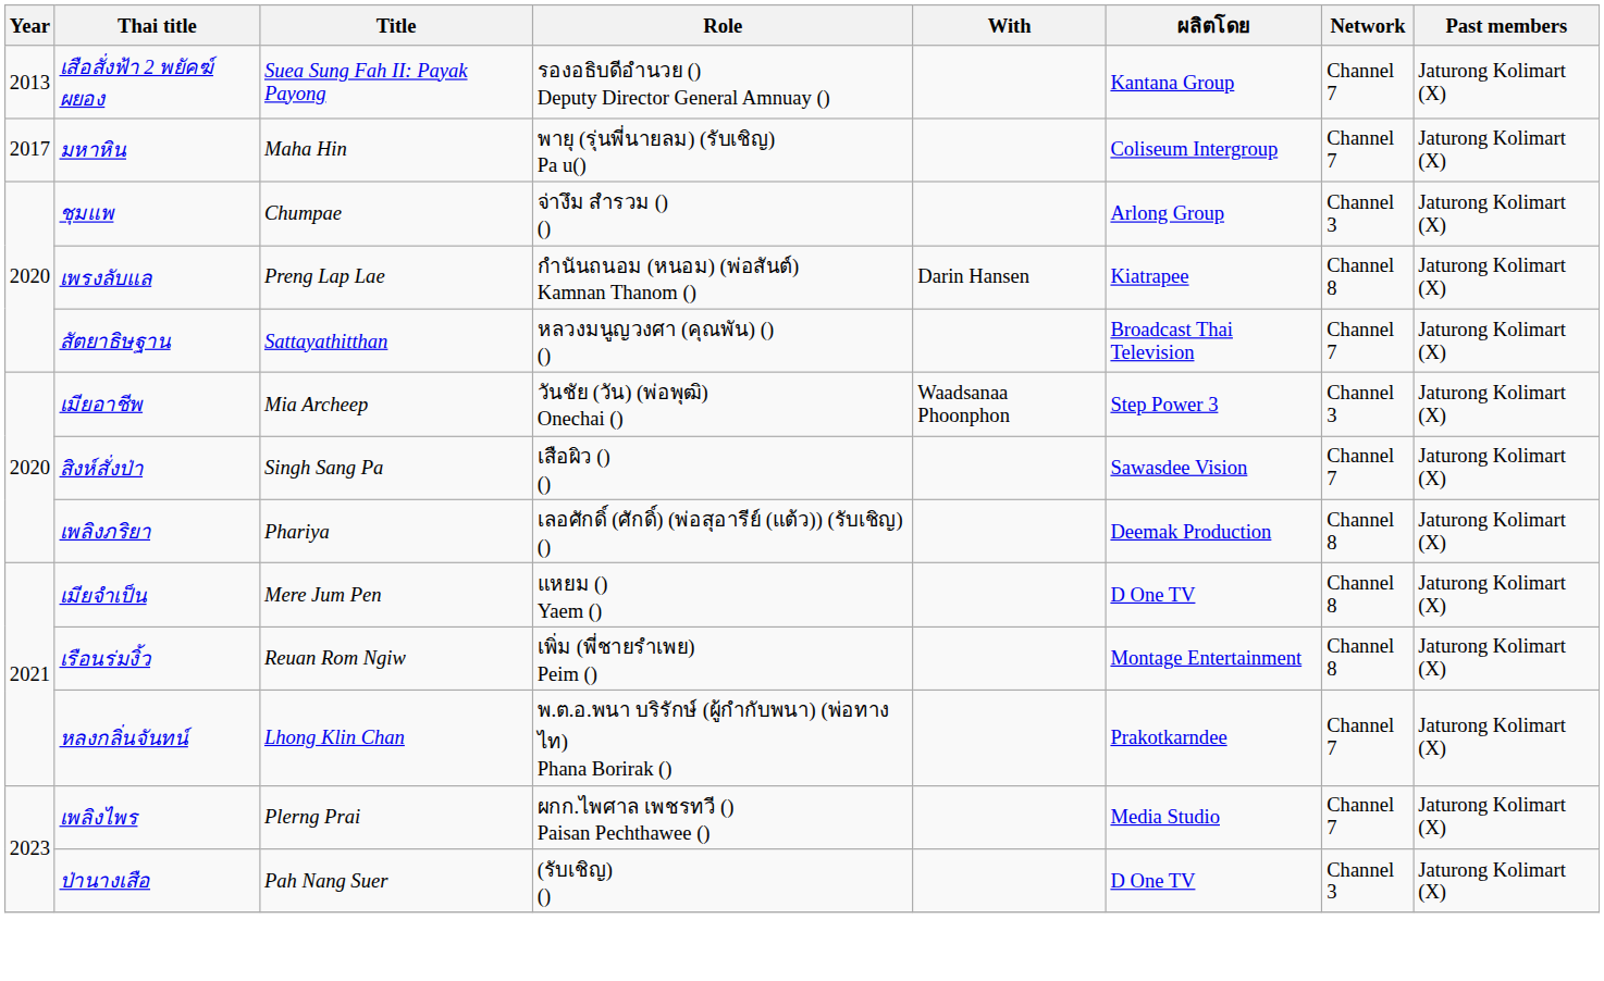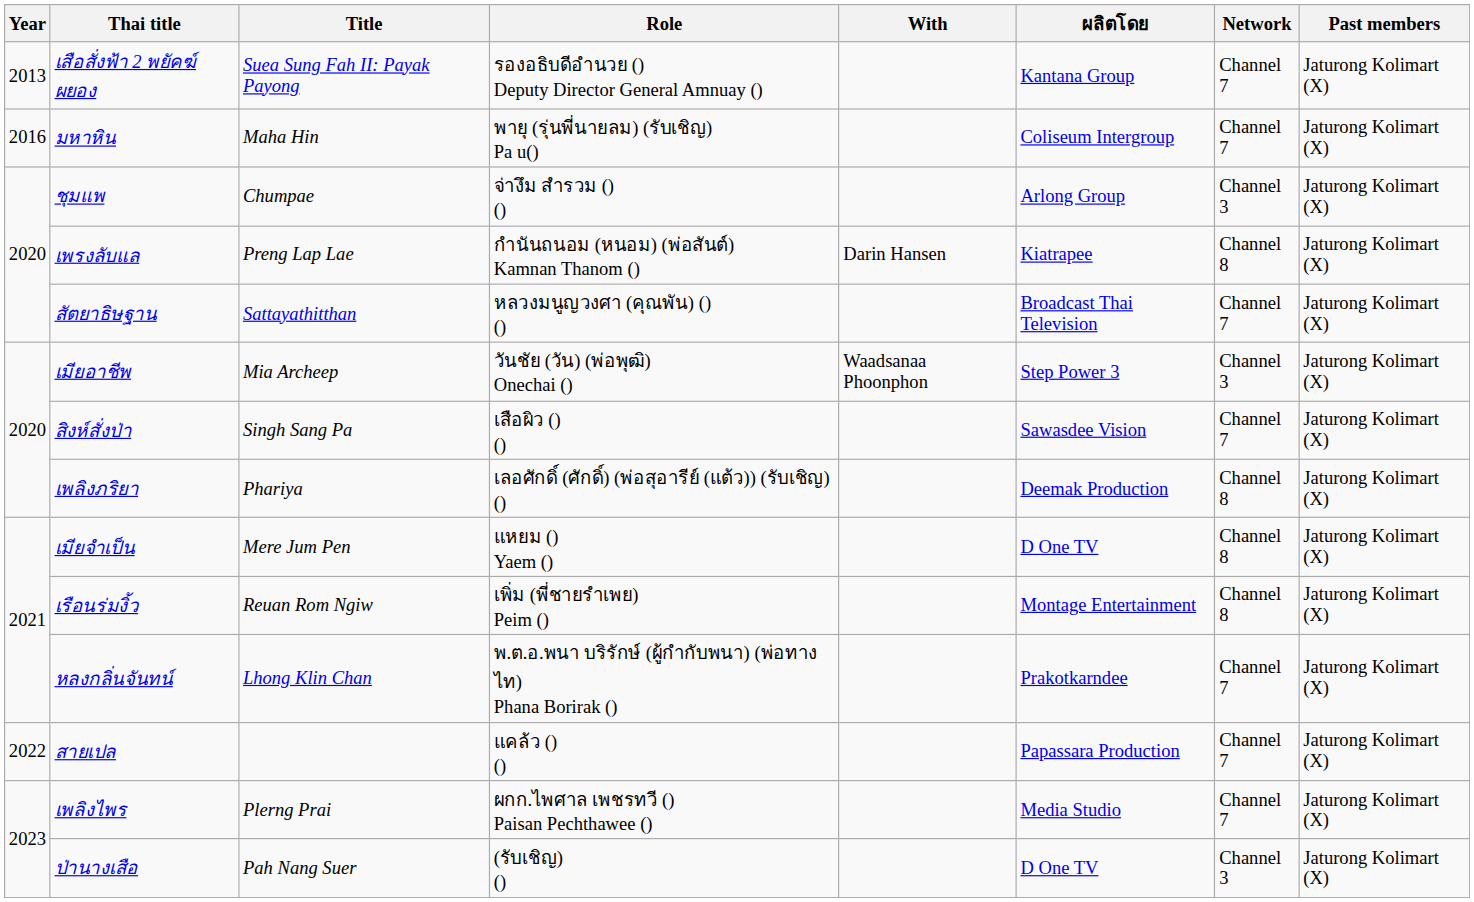 <table class="wikitable" width = 100%>
 <tr>
 <th><strong>Year</strong></th>
 <th><strong>Thai title</strong></th>
 <th><strong>Title</strong></th>
 <th><strong>Role</strong></th>
 <th><strong>With</strong></th>
 <th>ผลิตโดย</th>
 <th><strong>Network</strong></th>
 <th><strong>Past members</strong></th>
 </tr>
 <tr>
 <td rowspan="1">2013</td>
 <td><em><a href='#'>เสือสั่งฟ้า 2 พยัคฆ์ผยอง</a></em></td>
 <td><em><a href='#'>Suea Sung Fah II: Payak Payong</a></em></td>
 <td>รองอธิบดีอำนวย ()<br>Deputy Director General Amnuay ()</td>
 <td></td>
 <td><a href='#'>Kantana Group</a></td>
 <td>Channel 7</td>
 <td>Jaturong Kolimart (X)</td>
 </tr>
 <tr>
-<td rowspan="1">2017</td>
+<td rowspan="1">2016</td>
 <td><em><a href='#'>มหาหิน</a></em></td>
 <td><em>Maha Hin</em></td>
 <td>พายุ (รุ่นพี่นายลม) (รับเชิญ) <br> Pa u()</td>
 <td></td>
 <td><a href='#'>Coliseum Intergroup</a></td>
 <td>Channel 7</td>
 <td>Jaturong Kolimart (X)</td>
 </tr>
 <tr>
 <td rowspan="3">2020</td>
 <td><em><a href='#'>ชุมแพ</a></em></td>
 <td><em>Chumpae</em></td>
 <td>จ่างึม สำรวม () <br> ()</td>
 <td></td>
 <td><a href='#'>Arlong Group</a></td>
 <td>Channel 3</td>
 <td>Jaturong Kolimart (X)</td>
 </tr>
 <tr>
 <td><em><a href='#'>เพรงลับแล</a></em></td>
 <td><em>Preng Lap Lae</em></td>
 <td>กำนันถนอม (หนอม) (พ่อสันต์) <br> Kamnan Thanom ()</td>
 <td>Darin Hansen</td>
 <td><a href='#'>Kiatrapee</a></td>
 <td>Channel 8</td>
 <td>Jaturong Kolimart (X)</td>
 </tr>
 <tr>
 <td><em><a href='#'>สัตยาธิษฐาน</a></em></td>
 <td><em><a href='#'>Sattayathitthan</a></em></td>
 <td>หลวงมนูญวงศา (คุณพัน) () <br> ()</td>
 <td></td>
 <td><a href='#'>Broadcast Thai Television</a></td>
 <td>Channel 7</td>
 <td>Jaturong Kolimart (X)</td>
 </tr>
 <tr>
 <td rowspan="3">2020</td>
 <td><em><a href='#'>เมียอาชีพ</a></em></td>
 <td><em>Mia Archeep</em></td>
 <td>วันชัย (วัน) (พ่อพุฒิ) <br> Onechai ()</td>
 <td>Waadsanaa Phoonphon</td>
 <td><a href='#'>Step Power 3</a></td>
 <td>Channel 3</td>
 <td>Jaturong Kolimart (X)</td>
 </tr>
 <tr>
 <td><em><a href='#'>สิงห์สั่งป่า</a></em></td>
 <td><em>Singh Sang Pa</em></td>
 <td>เสือผิว () <br> ()</td>
 <td></td>
 <td><a href='#'>Sawasdee Vision</a></td>
 <td>Channel 7</td>
 <td>Jaturong Kolimart (X)</td>
 </tr>
 <tr>
 <td><em><a href='#'>เพลิงภริยา</a></em></td>
 <td><em>Phariya</em></td>
 <td>เลอศักดิ์ (ศักดิ์) (พ่อสุอารีย์ (แต้ว)) (รับเชิญ) <br> ()</td>
 <td></td>
 <td><a href='#'>Deemak Production</a></td>
 <td>Channel 8</td>
 <td>Jaturong Kolimart (X)</td>
 </tr>
 <tr>
 <td rowspan="3">2021</td>
 <td><em><a href='#'>เมียจำเป็น</a></em></td>
 <td><em>Mere Jum Pen</em></td>
 <td>แหยม () <br> Yaem ()</td>
 <td></td>
 <td><a href='#'>D One TV</a></td>
 <td>Channel 8</td>
 <td>Jaturong Kolimart (X)</td>
 </tr>
 <tr>
 <td><em><a href='#'>เรือนร่มงิ้ว</a></em></td>
 <td><em>Reuan Rom Ngiw</em></td>
 <td>เพิ่ม (พี่ชายรำเพย) <br> Peim ()</td>
 <td></td>
 <td><a href='#'>Montage Entertainment</a></td>
 <td>Channel 8</td>
 <td>Jaturong Kolimart (X)</td>
 </tr>
 <tr>
 <td><em><a href='#'>หลงกลิ่นจันทน์</a></em></td>
 <td><em><a href='#'>Lhong Klin Chan</a></em></td>
 <td>พ.ต.อ.พนา บริรักษ์ (ผู้กำกับพนา) (พ่อทางไท) <br> Phana Borirak ()</td>
 <td></td>
 <td><a href='#'>Prakotkarndee</a></td>
 <td>Channel 7</td>
 <td>Jaturong Kolimart (X)</td>
 </tr>
 <tr>
+<td rowspan="1">2022</td>
+<td><em><a href='#'>สายเปล</a></em></td>
+<td><em> </em></td>
+<td>แคล้ว () <br> ()</td>
+<td></td>
+<td><a href='#'>Papassara Production</a></td>
+<td>Channel 7</td>
+<td>Jaturong Kolimart (X)</td>
+</tr>
+<tr>
 <td rowspan="2">2023</td>
 <td><em><a href='#'>เพลิงไพร</a></em></td>
 <td><em>Plerng Prai</em></td>
 <td>ผกก.ไพศาล เพชรทวี () <br> Paisan Pechthawee ()</td>
 <td></td>
 <td><a href='#'>Media Studio</a></td>
 <td>Channel 7</td>
 <td>Jaturong Kolimart (X)</td>
 </tr>
 <tr>
 <td><em><a href='#'>ป่านางเสือ</a></em></td>
 <td><em>Pah Nang Suer</em></td>
 <td>(รับเชิญ) <br> ()</td>
 <td></td>
 <td><a href='#'>D One TV</a></td>
 <td>Channel 3</td>
 <td>Jaturong Kolimart (X)</td>
 </tr>
 <tr>
 </tr>
 </table>
